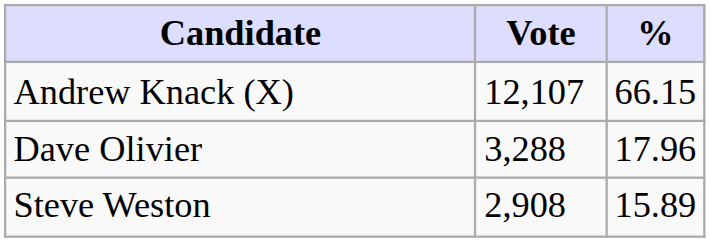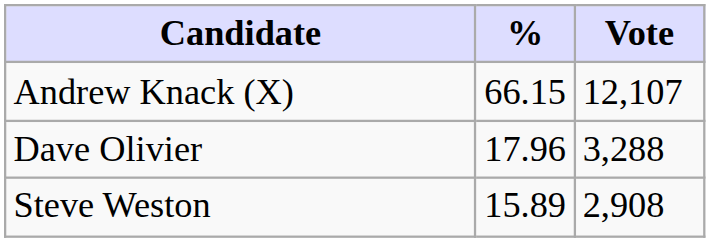 <table class="wikitable">
 <tr>
 <th style="background:#ddf; width:200px;">Candidate</th>
+<th style="background:#ddf; width:30px;">%</th>
 <th style="background:#ddf; width:50px;">Vote</th>
-<th style="background:#ddf; width:30px;">%</th>
 </tr>
 <tr>
 <td>Andrew Knack (X)</td>
+<td>66.15</td>
 <td>12,107</td>
-<td>66.15</td>
 </tr>
 <tr>
 <td>Dave Olivier</td>
+<td>17.96</td>
 <td>3,288</td>
-<td>17.96</td>
 </tr>
 <tr>
 <td>Steve Weston</td>
+<td>15.89</td>
 <td>2,908</td>
-<td>15.89</td>
 </tr>
 </table>
